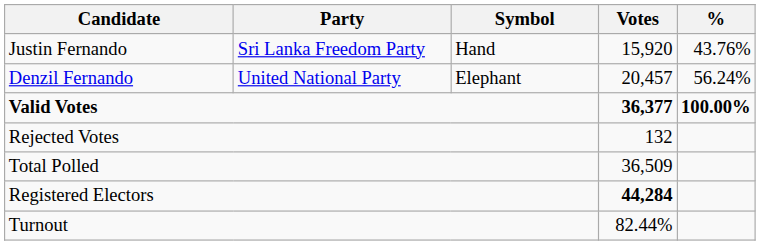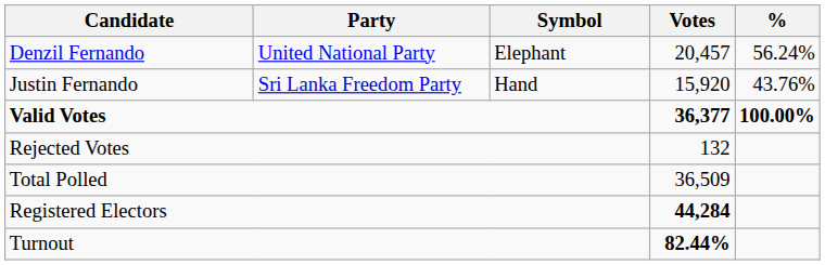 <table class="wikitable" border="1" style="text-align:right;">
 <tr>
 <th align=left width="190">Candidate</th>
 <th align=left width="180">Party</th>
 <th align=left width="120">Symbol</th>
 <th align=left width="60">Votes</th>
 <th align=left width="60">%</th>
 </tr>
 <tr>
+<td align=left><a href='#'>Denzil Fernando</a></td>
+<td align=left><a href='#'>United National Party</a></td>
+<td align=left>Elephant</td>
+<td>20,457</td>
+<td>56.24%</td>
+</tr>
+<tr>
 <td align=left>Justin Fernando</td>
 <td align=left><a href='#'>Sri Lanka Freedom Party</a></td>
 <td align=left>Hand</td>
 <td>15,920</td>
 <td>43.76%</td>
-</tr>
-<tr>
-<td align=left><a href='#'>Denzil Fernando</a></td>
-<td align=left><a href='#'>United National Party</a></td>
-<td align=left>Elephant</td>
-<td>20,457</td>
-<td>56.24%</td>
 </tr>
 <tr>
 <td align=left colspan=3><strong>Valid Votes</strong></td>
 <td><strong>36,377</strong></td>
 <td><strong>100.00%</strong></td>
 </tr>
 <tr>
 <td align=left colspan=3>Rejected Votes</td>
 <td>132</td>
 <td></td>
 </tr>
 <tr>
 <td align=left colspan=3>Total Polled</td>
 <td>36,509</td>
 <td></td>
 </tr>
 <tr>
 <td align=left colspan=3>Registered Electors</td>
 <td><strong>44,284</strong></td>
 <td></td>
 </tr>
 <tr>
 <td align=left colspan=3>Turnout</td>
-<td>82.44%</td>
+<td><strong>82.44%</strong></td>
 </tr>
 </table>
